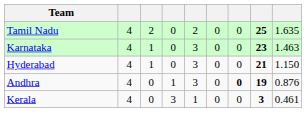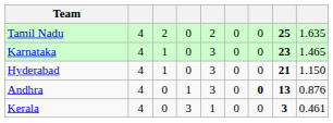 <table class="wikitable" style="text-align:center">
 <tr>
 <th style="width:160px">Team</th>
 <th style="width:25px"></th>
 <th style="width:25px"></th>
 <th style="width:25px"></th>
 <th style="width:25px"></th>
 <th style="width:25px"></th>
 <th style="width:25px"></th>
 <th style="width:25px"></th>
 <th style="width:25px;"></th>
 </tr>
 <tr style="background:#cfc;">
 <td style="text-align:left"><a href='#'>Tamil Nadu</a></td>
 <td>4</td>
 <td>2</td>
 <td>0</td>
 <td>2</td>
 <td>0</td>
 <td>0</td>
 <td><strong>25</strong></td>
 <td>1.635</td>
 </tr>
 <tr style="background:#cfc;">
 <td style="text-align:left"><a href='#'>Karnataka</a></td>
 <td>4</td>
 <td>1</td>
 <td>0</td>
 <td>3</td>
 <td>0</td>
 <td>0</td>
 <td><strong>23</strong></td>
-<td>1.463</td>
+<td>1.465</td>
 </tr>
 <tr>
 <td style="text-align:left"><a href='#'>Hyderabad</a></td>
 <td>4</td>
 <td>1</td>
 <td>0</td>
 <td>3</td>
 <td>0</td>
 <td>0</td>
 <td><strong>21</strong></td>
 <td>1.150</td>
 </tr>
 <tr>
 <td style="text-align:left"><a href='#'>Andhra</a></td>
 <td>4</td>
 <td>0</td>
 <td>1</td>
 <td>3</td>
 <td>0</td>
 <td><strong>0</strong></td>
-<td><strong>19</strong></td>
+<td><strong>13</strong></td>
 <td>0.876</td>
 </tr>
 <tr>
 <td style="text-align:left"><a href='#'>Kerala</a></td>
 <td>4</td>
 <td>0</td>
 <td>3</td>
 <td>1</td>
 <td>0</td>
 <td>0</td>
 <td><strong>3</strong></td>
 <td>0.461</td>
 </tr>
 </table>
